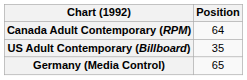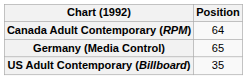 <table class="wikitable sortable plainrowheaders" style="text-align:center">
 <tr>
 <th>Chart (1992)</th>
 <th>Position</th>
 </tr>
 <tr>
 <th scope="row">Canada Adult Contemporary (<em>RPM</em>)</th>
 <td>64</td>
 </tr>
 <tr>
+<th scope="row">Germany (Media Control)</th>
+<td>65</td>
+</tr>
+<tr>
 <th scope="row">US Adult Contemporary (<em>Billboard</em>)</th>
 <td>35</td>
 </tr>
-<tr>
-<th scope="row">Germany (Media Control)</th>
-<td>65</td>
-</tr>
 </table>
